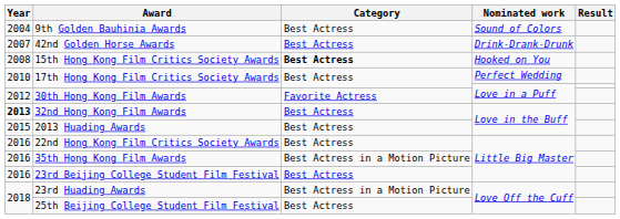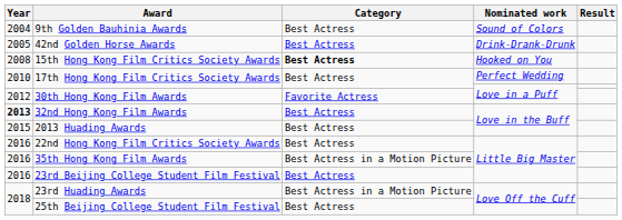 <table class="wikitable sortable">
 <tr>
 <th>Year</th>
 <th>Award</th>
 <th>Category</th>
 <th>Nominated work</th>
 <th>Result</th>
 </tr>
 <tr>
 <td>2004</td>
 <td>9th <a href='#'>Golden Bauhinia Awards</a></td>
 <td>Best Actress</td>
 <td><em><a href='#'>Sound of Colors</a></em></td>
 <td></td>
 </tr>
 <tr>
-<td>2007</td>
+<td>2005</td>
 <td>42nd <a href='#'>Golden Horse Awards</a></td>
 <td><a href='#'>Best Actress</a></td>
 <td><em><a href='#'>Drink-Drank-Drunk</a></em></td>
 <td></td>
 </tr>
 <tr>
 <td>2008</td>
 <td>15th <a href='#'>Hong Kong Film Critics Society Awards</a></td>
 <td><strong>Best Actress</strong></td>
 <td><em><a href='#'>Hooked on You</a></em></td>
 <td></td>
 </tr>
 <tr>
 <td rowspan=2>2010</td>
 <td rowspan=2>17th <a href='#'>Hong Kong Film Critics Society Awards</a></td>
 <td rowspan=2>Best Actress</td>
 <td><em><a href='#'>Perfect Wedding</a></em></td>
 <td></td>
 </tr>
 <tr>
 <td rowspan=2><em><a href='#'>Love in a Puff</a></em></td>
 <td></td>
 </tr>
 <tr>
 <td>2012</td>
 <td><a href='#'>30th Hong Kong Film Awards</a></td>
 <td><a href='#'>Favorite Actress</a></td>
 <td></td>
 </tr>
 <tr>
 <td><strong>2013</strong></td>
 <td><a href='#'>32nd Hong Kong Film Awards</a></td>
 <td><a href='#'>Best Actress</a></td>
 <td rowspan=2><em><a href='#'>Love in the Buff</a></em></td>
 <td></td>
 </tr>
 <tr>
 <td>2015</td>
 <td>2013 <a href='#'>Huading Awards</a></td>
 <td>Best Actress</td>
 <td></td>
 </tr>
 <tr>
 <td>2016</td>
 <td>22nd <a href='#'>Hong Kong Film Critics Society Awards</a></td>
 <td>Best Actress</td>
 <td rowspan=3><em><a href='#'>Little Big Master</a></em></td>
 <td></td>
 </tr>
 <tr>
 <td>2016</td>
 <td><a href='#'>35th Hong Kong Film Awards</a></td>
 <td>Best Actress in a Motion Picture</td>
 <td></td>
 </tr>
 <tr>
 <td>2016</td>
 <td><a href='#'>23rd Beijing College Student Film Festival</a></td>
 <td><a href='#'>Best Actress</a></td>
 <td></td>
 </tr>
 <tr>
 <td rowspan=2>2018</td>
 <td>23rd <a href='#'>Huading Awards</a></td>
 <td>Best Actress in a Motion Picture</td>
 <td rowspan=2><em><a href='#'>Love Off the Cuff</a></em></td>
 <td></td>
 </tr>
 <tr>
 <td>25th <a href='#'>Beijing College Student Film Festival</a></td>
 <td>Best Actress</td>
 <td></td>
 </tr>
 </table>
